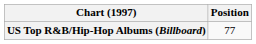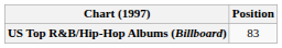 <table class="wikitable plainrowheaders" style="text-align:center">
 <tr>
 <th scope="col">Chart (1997)</th>
 <th scope="col">Position</th>
 </tr>
 <tr>
 <th scope="row">US Top R&B/Hip-Hop Albums (<em>Billboard</em>)</th>
-<td>77</td>
+<td>83</td>
 </tr>
 </table>
